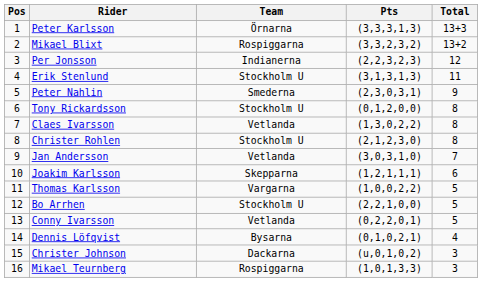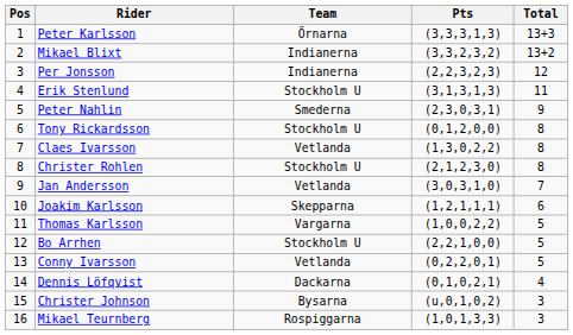 <table class=wikitable style="font-size:93%;">
 <tr>
 <th width=25px>Pos</th>
 <th width=200px>Rider</th>
 <th width=180px>Team</th>
 <th width=100px>Pts</th>
 <th width=50px>Total</th>
 </tr>
 <tr align=center>
 <td>1</td>
 <td align=left><a href='#'>Peter Karlsson</a></td>
 <td>Örnarna</td>
 <td>(3,3,3,1,3)</td>
 <td>13+3</td>
 </tr>
 <tr align=center>
 <td>2</td>
 <td align=left><a href='#'>Mikael Blixt</a></td>
-<td>Rospiggarna</td>
+<td>Indianerna</td>
 <td>(3,3,2,3,2)</td>
 <td>13+2</td>
 </tr>
 <tr align=center>
 <td>3</td>
 <td align=left><a href='#'>Per Jonsson</a></td>
 <td>Indianerna</td>
 <td>(2,2,3,2,3)</td>
 <td>12</td>
 </tr>
 <tr align=center>
 <td>4</td>
 <td align=left><a href='#'>Erik Stenlund</a></td>
 <td>Stockholm U</td>
 <td>(3,1,3,1,3)</td>
 <td>11</td>
 </tr>
 <tr align=center>
 <td>5</td>
 <td align=left><a href='#'>Peter Nahlin</a></td>
 <td>Smederna</td>
 <td>(2,3,0,3,1)</td>
 <td>9</td>
 </tr>
 <tr align=center>
 <td>6</td>
 <td align=left><a href='#'>Tony Rickardsson</a></td>
 <td>Stockholm U</td>
 <td>(0,1,2,0,0)</td>
 <td>8</td>
 </tr>
 <tr align=center>
 <td>7</td>
 <td align=left><a href='#'>Claes Ivarsson</a></td>
 <td>Vetlanda</td>
 <td>(1,3,0,2,2)</td>
 <td>8</td>
 </tr>
 <tr align=center>
 <td>8</td>
 <td align=left><a href='#'>Christer Rohlen</a></td>
 <td>Stockholm U</td>
 <td>(2,1,2,3,0)</td>
 <td>8</td>
 </tr>
 <tr align=center>
 <td>9</td>
 <td align=left><a href='#'>Jan Andersson</a></td>
 <td>Vetlanda</td>
 <td>(3,0,3,1,0)</td>
 <td>7</td>
 </tr>
 <tr align=center>
 <td>10</td>
 <td align=left><a href='#'>Joakim Karlsson</a></td>
 <td>Skepparna</td>
 <td>(1,2,1,1,1)</td>
 <td>6</td>
 </tr>
 <tr align=center>
 <td>11</td>
 <td align=left><a href='#'>Thomas Karlsson</a></td>
 <td>Vargarna</td>
 <td>(1,0,0,2,2)</td>
 <td>5</td>
 </tr>
 <tr align=center>
 <td>12</td>
 <td align=left><a href='#'>Bo Arrhen</a></td>
 <td>Stockholm U</td>
 <td>(2,2,1,0,0)</td>
 <td>5</td>
 </tr>
 <tr align=center>
 <td>13</td>
 <td align=left><a href='#'>Conny Ivarsson</a></td>
 <td>Vetlanda</td>
 <td>(0,2,2,0,1)</td>
 <td>5</td>
 </tr>
 <tr align=center>
 <td>14</td>
 <td align=left><a href='#'>Dennis Löfqvist</a></td>
-<td>Bysarna</td>
+<td>Dackarna</td>
 <td>(0,1,0,2,1)</td>
 <td>4</td>
 </tr>
 <tr align=center>
 <td>15</td>
 <td align=left><a href='#'>Christer Johnson</a></td>
-<td>Dackarna</td>
+<td>Bysarna</td>
 <td>(u,0,1,0,2)</td>
 <td>3</td>
 </tr>
 <tr align=center>
 <td>16</td>
 <td align=left><a href='#'>Mikael Teurnberg</a></td>
 <td>Rospiggarna</td>
 <td>(1,0,1,3,3)</td>
 <td>3</td>
 </tr>
 </table>
